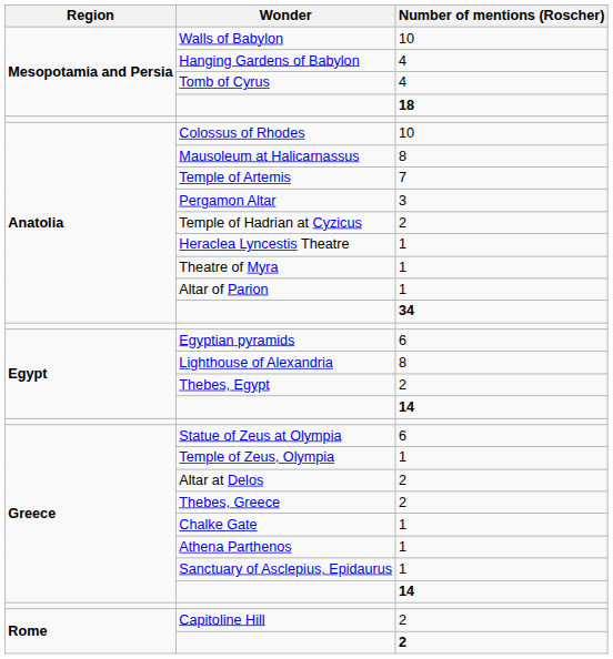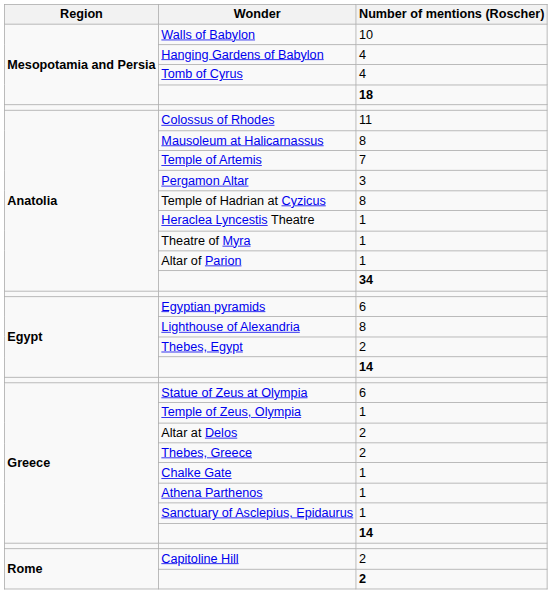 <table class="wikitable">
 <tr>
 <th>Region</th>
 <th>Wonder</th>
 <th>Number of mentions (Roscher)</th>
 </tr>
 <tr>
 <td rowspan="4"><strong>Mesopotamia and Persia</strong></td>
 <td><a href='#'>Walls of Babylon</a></td>
 <td>10</td>
 </tr>
 <tr>
 <td><a href='#'>Hanging Gardens of Babylon</a></td>
 <td>4</td>
 </tr>
 <tr>
 <td><a href='#'>Tomb of Cyrus</a></td>
 <td>4</td>
 </tr>
 <tr>
 <td></td>
 <td><strong>18</strong></td>
 </tr>
 <tr>
 <td></td>
 <td></td>
 <td></td>
 </tr>
 <tr>
 <td rowspan="9"><strong>Anatolia</strong></td>
 <td><a href='#'>Colossus of Rhodes</a></td>
-<td>10</td>
+<td>11</td>
 </tr>
 <tr>
 <td><a href='#'>Mausoleum at Halicarnassus</a></td>
 <td>8</td>
 </tr>
 <tr>
 <td><a href='#'>Temple of Artemis</a></td>
 <td>7</td>
 </tr>
 <tr>
 <td><a href='#'>Pergamon Altar</a></td>
 <td>3</td>
 </tr>
 <tr>
 <td>Temple of Hadrian at <a href='#'>Cyzicus</a></td>
-<td>2</td>
+<td>8</td>
 </tr>
 <tr>
 <td><a href='#'>Heraclea Lyncestis</a> Theatre</td>
 <td>1</td>
 </tr>
 <tr>
 <td>Theatre of <a href='#'>Myra</a></td>
 <td>1</td>
 </tr>
 <tr>
 <td>Altar of <a href='#'>Parion</a></td>
 <td>1</td>
 </tr>
 <tr>
 <td></td>
 <td><strong>34</strong></td>
 </tr>
 <tr>
 <td></td>
 <td></td>
 <td></td>
 </tr>
 <tr>
 <td rowspan="4"><strong>Egypt</strong></td>
 <td><a href='#'>Egyptian pyramids</a></td>
 <td>6</td>
 </tr>
 <tr>
 <td><a href='#'>Lighthouse of Alexandria</a></td>
 <td>8</td>
 </tr>
 <tr>
 <td><a href='#'>Thebes, Egypt</a></td>
 <td>2</td>
 </tr>
 <tr>
 <td></td>
 <td><strong>14</strong></td>
 </tr>
 <tr>
 <td></td>
 <td></td>
 <td></td>
 </tr>
 <tr>
 <td rowspan="8"><strong>Greece</strong></td>
 <td><a href='#'>Statue of Zeus at Olympia</a></td>
 <td>6</td>
 </tr>
 <tr>
 <td><a href='#'>Temple of Zeus, Olympia</a></td>
 <td>1</td>
 </tr>
 <tr>
 <td>Altar at <a href='#'>Delos</a></td>
 <td>2</td>
 </tr>
 <tr>
 <td><a href='#'>Thebes, Greece</a></td>
 <td>2</td>
 </tr>
 <tr>
 <td><a href='#'>Chalke Gate</a></td>
 <td>1</td>
 </tr>
 <tr>
 <td><a href='#'>Athena Parthenos</a></td>
 <td>1</td>
 </tr>
 <tr>
 <td><a href='#'>Sanctuary of Asclepius, Epidaurus</a></td>
 <td>1</td>
 </tr>
 <tr>
 <td></td>
 <td><strong>14</strong></td>
 </tr>
 <tr>
 <td></td>
 <td></td>
 <td></td>
 </tr>
 <tr>
 <td rowspan="2"><strong>Rome</strong></td>
 <td><a href='#'>Capitoline Hill</a></td>
 <td>2</td>
 </tr>
 <tr>
 <td></td>
 <td><strong>2</strong></td>
 </tr>
 </table>
